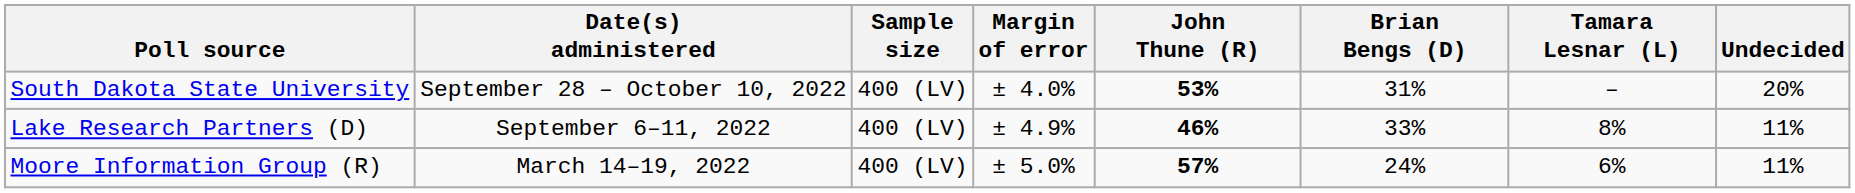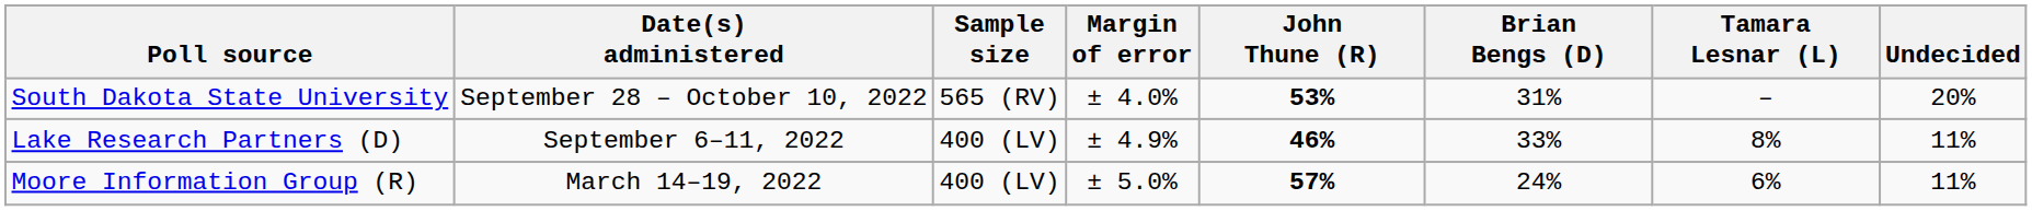 <table class="wikitable" style="font-size:90%;text-align:center;">
 <tr valign=bottom>
 <th>Poll source</th>
 <th>Date(s)<br>administered</th>
 <th>Sample<br>size</th>
 <th>Margin<br>of error</th>
 <th style="width:100px;">John<br>Thune (R)</th>
 <th style="width:100px;">Brian<br>Bengs (D)</th>
 <th style="width:100px;">Tamara<br>Lesnar (L)</th>
 <th>Undecided</th>
 </tr>
 <tr>
 <td style="text-align:left;"><a href='#'>South Dakota State University</a></td>
 <td>September 28 – October 10, 2022</td>
-<td>400 (LV)</td>
+<td>565 (RV)</td>
 <td>± 4.0%</td>
 <td><strong>53%</strong></td>
 <td>31%</td>
 <td>–</td>
 <td>20%</td>
 </tr>
 <tr>
 <td style="text-align:left;"><a href='#'>Lake Research Partners</a> (D)</td>
 <td>September 6–11, 2022</td>
 <td>400 (LV)</td>
 <td>± 4.9%</td>
 <td><strong>46%</strong></td>
 <td>33%</td>
 <td>8%</td>
 <td>11%</td>
 </tr>
 <tr>
 <td style="text-align:left;"><a href='#'>Moore Information Group</a> (R)</td>
 <td>March 14–19, 2022</td>
 <td>400 (LV)</td>
 <td>± 5.0%</td>
 <td><strong>57%</strong></td>
 <td>24%</td>
 <td>6%</td>
 <td>11%</td>
 </tr>
 </table>
